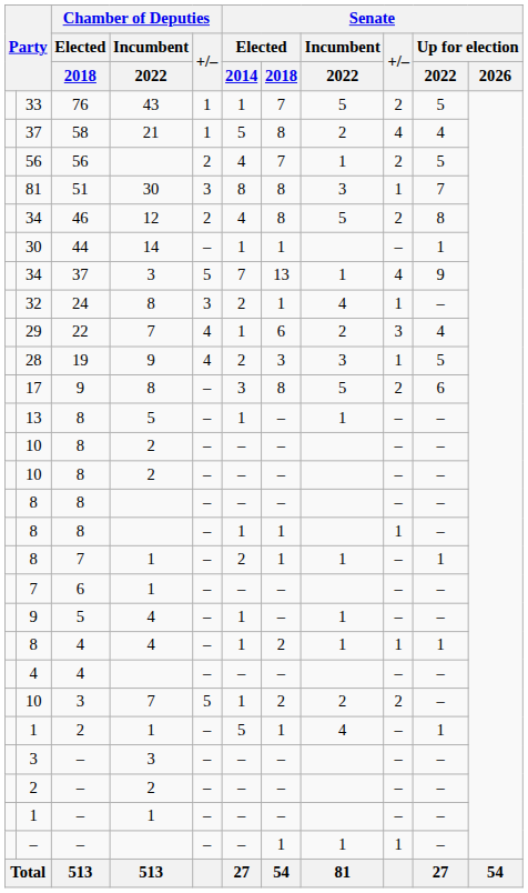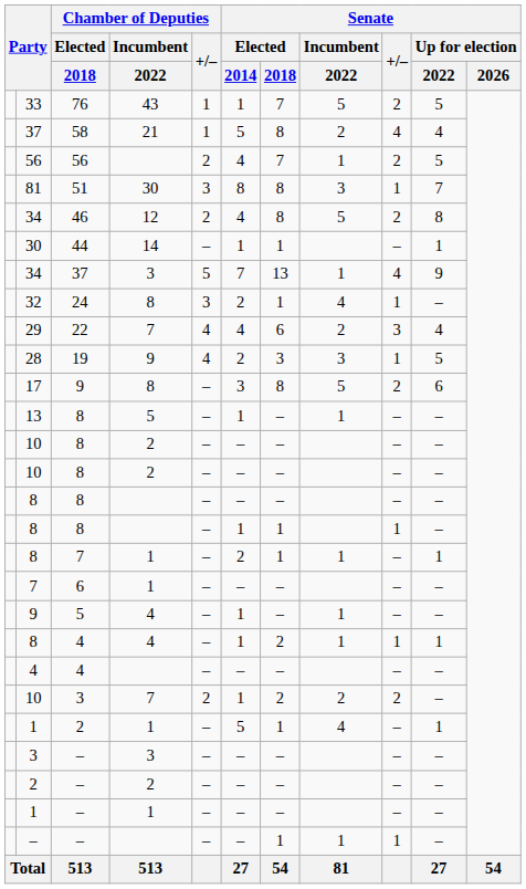 <table class="wikitable sortable" style=text-align:center;line-height:1.3>
 <tr>
 <th scope=colgroup rowspan=3 colspan=2><a href='#'>Party</a></th>
 <th scope=colgroup colspan=3><a href='#'>Chamber of Deputies</a></th>
 <th scope=colgroup colspan=6><a href='#'>Senate</a></th>
 </tr>
 <tr>
 <th scope=col>Elected</th>
 <th scope=col>Incumbent</th>
 <th scope=col rowspan=2>+/–</th>
 <th scope=colgroup colspan=2>Elected</th>
 <th scope=col>Incumbent</th>
 <th scope=col rowspan=2>+/–</th>
 <th scope=colgroup colspan=2>Up for election</th>
 </tr>
 <tr>
 <th scope=col><a href='#'>2018</a></th>
 <th scope=col>2022</th>
 <th scope=col><a href='#'>2014</a></th>
 <th scope=col><a href='#'>2018</a></th>
 <th scope=col>2022</th>
 <th scope=col>2022</th>
 <th scope=col>2026</th>
 </tr>
 <tr>
 <td></td>
 <td>33</td>
 <td>76</td>
 <td>43</td>
 <td>1</td>
 <td>1</td>
 <td>7</td>
 <td>5</td>
 <td>2</td>
 <td>5</td>
 </tr>
 <tr>
 <td></td>
 <td>37</td>
 <td>58</td>
 <td>21</td>
 <td>1</td>
 <td>5</td>
 <td>8</td>
 <td>2</td>
 <td>4</td>
 <td>4</td>
 </tr>
 <tr>
 <td></td>
 <td>56</td>
 <td>56</td>
 <td></td>
 <td>2</td>
 <td>4</td>
 <td>7</td>
 <td>1</td>
 <td>2</td>
 <td>5</td>
 </tr>
 <tr>
 <td></td>
 <td>81</td>
 <td>51</td>
 <td>30</td>
 <td>3</td>
 <td>8</td>
 <td>8</td>
 <td>3</td>
 <td>1</td>
 <td>7</td>
 </tr>
 <tr>
 <td></td>
 <td>34</td>
 <td>46</td>
 <td>12</td>
 <td>2</td>
 <td>4</td>
 <td>8</td>
 <td>5</td>
 <td>2</td>
 <td>8</td>
 </tr>
 <tr>
 <td></td>
 <td>30</td>
 <td>44</td>
 <td>14</td>
 <td>–</td>
 <td>1</td>
 <td>1</td>
 <td></td>
 <td>–</td>
 <td>1</td>
 </tr>
 <tr>
 <td></td>
 <td>34</td>
 <td>37</td>
 <td>3</td>
 <td>5</td>
 <td>7</td>
 <td>13</td>
 <td>1</td>
 <td>4</td>
 <td>9</td>
 </tr>
 <tr>
 <td></td>
 <td>32</td>
 <td>24</td>
 <td>8</td>
 <td>3</td>
 <td>2</td>
 <td>1</td>
 <td>4</td>
 <td>1</td>
 <td>–</td>
 </tr>
 <tr>
 <td></td>
 <td>29</td>
 <td>22</td>
 <td>7</td>
 <td>4</td>
-<td>1</td>
+<td>4</td>
 <td>6</td>
 <td>2</td>
 <td>3</td>
 <td>4</td>
 </tr>
 <tr>
 <td></td>
 <td>28</td>
 <td>19</td>
 <td>9</td>
 <td>4</td>
 <td>2</td>
 <td>3</td>
 <td>3</td>
 <td>1</td>
 <td>5</td>
 </tr>
 <tr>
 <td></td>
 <td>17</td>
 <td>9</td>
 <td>8</td>
 <td>–</td>
 <td>3</td>
 <td>8</td>
 <td>5</td>
 <td>2</td>
 <td>6</td>
 </tr>
 <tr>
 <td></td>
 <td>13</td>
 <td>8</td>
 <td>5</td>
 <td>–</td>
 <td>1</td>
 <td>–</td>
 <td>1</td>
 <td>–</td>
 <td>–</td>
 </tr>
 <tr>
 <td></td>
 <td>10</td>
 <td>8</td>
 <td>2</td>
 <td>–</td>
 <td>–</td>
 <td>–</td>
 <td></td>
 <td>–</td>
 <td>–</td>
 </tr>
 <tr>
 <td></td>
 <td>10</td>
 <td>8</td>
 <td>2</td>
 <td>–</td>
 <td>–</td>
 <td>–</td>
 <td></td>
 <td>–</td>
 <td>–</td>
 </tr>
 <tr>
 <td></td>
 <td>8</td>
 <td>8</td>
 <td></td>
 <td>–</td>
 <td>–</td>
 <td>–</td>
 <td></td>
 <td>–</td>
 <td>–</td>
 </tr>
 <tr>
 <td></td>
 <td>8</td>
 <td>8</td>
 <td></td>
 <td>–</td>
 <td>1</td>
 <td>1</td>
 <td></td>
 <td>1</td>
 <td>–</td>
 </tr>
 <tr>
 <td></td>
 <td>8</td>
 <td>7</td>
 <td>1</td>
 <td>–</td>
 <td>2</td>
 <td>1</td>
 <td>1</td>
 <td>–</td>
 <td>1</td>
 </tr>
 <tr>
 <td></td>
 <td>7</td>
 <td>6</td>
 <td>1</td>
 <td>–</td>
 <td>–</td>
 <td>–</td>
 <td></td>
 <td>–</td>
 <td>–</td>
 </tr>
 <tr>
 <td></td>
 <td>9</td>
 <td>5</td>
 <td>4</td>
 <td>–</td>
 <td>1</td>
 <td>–</td>
 <td>1</td>
 <td>–</td>
 <td>–</td>
 </tr>
 <tr>
 <td></td>
 <td>8</td>
 <td>4</td>
 <td>4</td>
 <td>–</td>
 <td>1</td>
 <td>2</td>
 <td>1</td>
 <td>1</td>
 <td>1</td>
 </tr>
 <tr>
 <td></td>
 <td>4</td>
 <td>4</td>
 <td></td>
 <td>–</td>
 <td>–</td>
 <td>–</td>
 <td></td>
 <td>–</td>
 <td>–</td>
 </tr>
 <tr>
 <td></td>
 <td>10</td>
 <td>3</td>
 <td>7</td>
-<td>5</td>
+<td>2</td>
 <td>1</td>
 <td>2</td>
 <td>2</td>
 <td>2</td>
 <td>–</td>
 </tr>
 <tr>
 <td></td>
 <td>1</td>
 <td>2</td>
 <td>1</td>
 <td>–</td>
 <td>5</td>
 <td>1</td>
 <td>4</td>
 <td>–</td>
 <td>1</td>
 </tr>
 <tr>
 <td></td>
 <td>3</td>
 <td>–</td>
 <td>3</td>
 <td>–</td>
 <td>–</td>
 <td>–</td>
 <td></td>
 <td>–</td>
 <td>–</td>
 </tr>
 <tr>
 <td></td>
 <td>2</td>
 <td>–</td>
 <td>2</td>
 <td>–</td>
 <td>–</td>
 <td>–</td>
 <td></td>
 <td>–</td>
 <td>–</td>
 </tr>
 <tr>
 <td></td>
 <td>1</td>
 <td>–</td>
 <td>1</td>
 <td>–</td>
 <td>–</td>
 <td>–</td>
 <td></td>
 <td>–</td>
 <td>–</td>
 </tr>
 <tr>
 <td></td>
 <td>–</td>
 <td>–</td>
 <td></td>
 <td>–</td>
 <td>–</td>
 <td>1</td>
 <td>1</td>
 <td>1</td>
 <td>–</td>
 </tr>
 <tr>
 <th colspan=2>Total</th>
 <th>513</th>
 <th>513</th>
 <th></th>
 <th>27</th>
 <th>54</th>
 <th>81</th>
 <th></th>
 <th>27</th>
 <th>54</th>
 </tr>
 </table>
